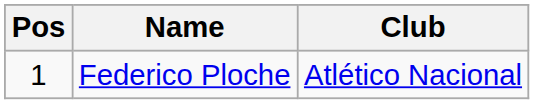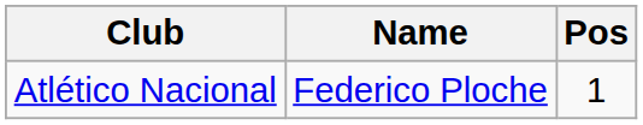 <table class="wikitable" border="1">
 <tr>
+<th>Club</th>
+<th>Name</th>
 <th width="23">Pos</th>
-<th>Name</th>
-<th>Club</th>
 </tr>
 <tr>
+<td><a href='#'>Atlético Nacional</a></td>
+<td><a href='#'>Federico Ploche</a></td>
 <td align=center>1</td>
-<td><a href='#'>Federico Ploche</a></td>
-<td><a href='#'>Atlético Nacional</a></td>
 </tr>
 </table>
